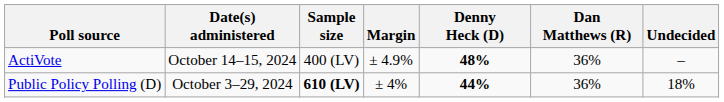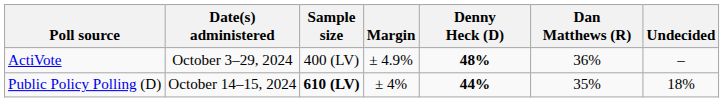 <table class="wikitable" style="font-size:90%;text-align:center;">
 <tr valign=bottom>
 <th>Poll source</th>
 <th>Date(s)<br>administered</th>
 <th>Sample<br>size</th>
 <th>Margin<br></th>
 <th style="width:100px;">Denny<br>Heck (D)</th>
 <th style="width:100px;">Dan<br>Matthews (R)</th>
 <th>Undecided</th>
 </tr>
 <tr>
 <td style="text-align:left;"><a href='#'>ActiVote</a></td>
-<td>October 14–15, 2024</td>
+<td>October 3–29, 2024</td>
 <td>400 (LV)</td>
 <td>± 4.9%</td>
 <td><strong>48%</strong></td>
 <td>36%</td>
 <td>–</td>
 </tr>
 <tr>
 <td style="text-align:left;"><a href='#'>Public Policy Polling</a> (D)</td>
-<td>October 3–29, 2024</td>
+<td>October 14–15, 2024</td>
 <td><strong>610 (LV)</strong></td>
 <td>± 4%</td>
 <td><strong>44%</strong></td>
-<td>36%</td>
+<td>35%</td>
 <td>18%</td>
 </tr>
 </table>
